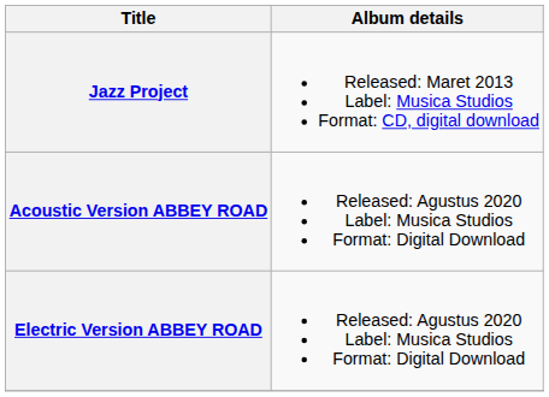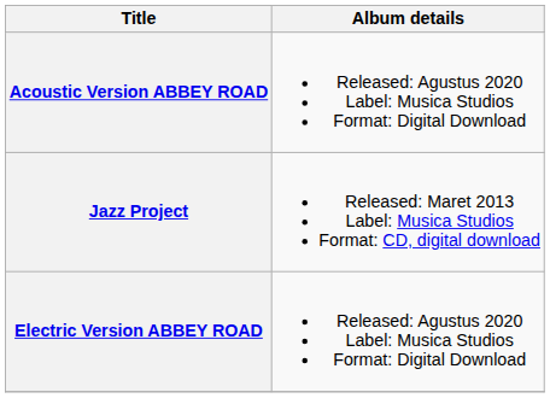 <table class="wikitable plainrowheaders" style="text-align:center;">
 <tr>
 <th scope="col">Title</th>
 <th scope="col">Album details</th>
 </tr>
 <tr>
+<th><a href='#'>Acoustic Version ABBEY ROAD</a></th>
+<td><br><ul><li>Released: Agustus 2020</li><li>Label: Musica Studios</li><li>Format: Digital Download</li></ul></td>
+</tr>
+<tr>
 <th scope="row"><a href='#'>Jazz Project</a></th>
 <td><br><ul><li>Released: Maret 2013</li><li>Label: <a href='#'>Musica Studios</a></li><li>Format: <a href='#'>CD, digital download</a></li></ul></td>
-</tr>
-<tr>
-<th><a href='#'>Acoustic Version ABBEY ROAD</a></th>
-<td><br><ul><li>Released: Agustus 2020</li><li>Label: Musica Studios</li><li>Format: Digital Download</li></ul></td>
 </tr>
 <tr>
 <th><a href='#'>Electric Version ABBEY ROAD</a></th>
 <td><br><ul><li>Released: Agustus 2020</li><li>Label: Musica Studios</li><li>Format: Digital Download</li></ul></td>
 </tr>
 <tr>
 </tr>
 </table>
